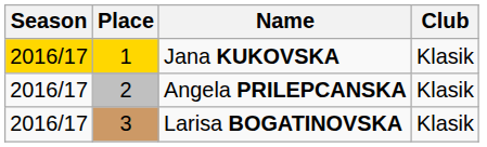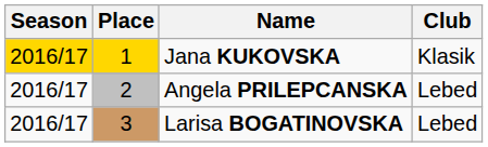 <table class="wikitable">
 <tr>
 <th>Season</th>
 <th>Place</th>
 <th>Name</th>
 <th>Club</th>
 </tr>
 <tr>
 <td style="background: gold;">2016/17</td>
 <td style="text-align:center; background:gold;">1</td>
 <td>Jana <strong>KUKOVSKA</strong></td>
 <td>Klasik</td>
 </tr>
 <tr>
 <td>2016/17</td>
 <td style="text-align:center; background:silver;">2</td>
 <td>Angela <strong>PRILEPCANSKA</strong></td>
-<td>Klasik</td>
+<td>Lebed</td>
 </tr>
 <tr>
 <td>2016/17</td>
 <td style="text-align:center; background:#c96;">3</td>
 <td>Larisa <strong>BOGATINOVSKA</strong></td>
-<td>Klasik</td>
+<td>Lebed</td>
 </tr>
 </table>
